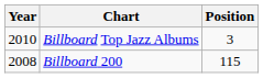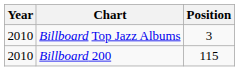 <table class="wikitable">
 <tr>
 <th>Year</th>
 <th>Chart</th>
 <th>Position</th>
 </tr>
 <tr>
 <td>2010</td>
 <td><em><a href='#'>Billboard</a></em> <a href='#'>Top Jazz Albums</a></td>
 <td style="text-align:center">3</td>
 </tr>
 <tr>
-<td>2008</td>
+<td>2010</td>
 <td><a href='#'><em>Billboard</em> 200</a></td>
 <td style="text-align:center">115</td>
 </tr>
 </table>
